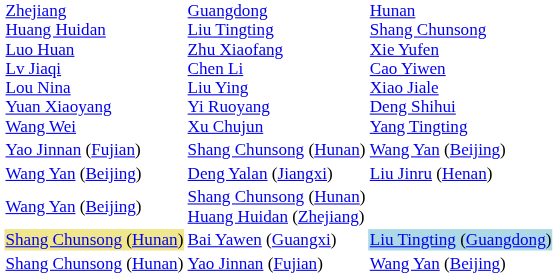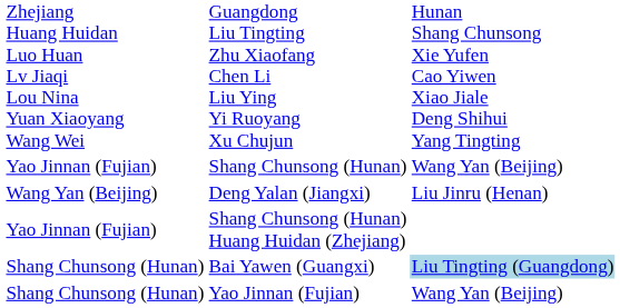 <table>
 <tr>
 <th scope=row style="text-align:left"><br></th>
 <td><a href='#'>Zhejiang</a><br><a href='#'>Huang Huidan</a><br><a href='#'>Luo Huan</a><br><a href='#'>Lv Jiaqi</a><br><a href='#'>Lou Nina</a><br><a href='#'>Yuan Xiaoyang</a><br><a href='#'>Wang Wei</a></td>
 <td><a href='#'>Guangdong</a><br><a href='#'>Liu Tingting</a><br><a href='#'>Zhu Xiaofang</a><br><a href='#'>Chen Li</a><br><a href='#'>Liu Ying</a><br><a href='#'>Yi Ruoyang</a><br><a href='#'>Xu Chujun</a></td>
 <td><a href='#'>Hunan</a><br><a href='#'>Shang Chunsong</a><br><a href='#'>Xie Yufen</a><br><a href='#'>Cao Yiwen</a><br><a href='#'>Xiao Jiale</a><br><a href='#'>Deng Shihui</a><br><a href='#'>Yang Tingting</a></td>
 </tr>
 <tr>
 <th scope=row style="text-align:left"><br></th>
 <td><a href='#'>Yao Jinnan</a> (<a href='#'>Fujian</a>)</td>
 <td><a href='#'>Shang Chunsong</a> (<a href='#'>Hunan</a>)</td>
 <td><a href='#'>Wang Yan</a> (<a href='#'>Beijing</a>)</td>
 </tr>
 <tr>
 <th scope=row style="text-align:left"><br></th>
 <td><a href='#'>Wang Yan</a> (<a href='#'>Beijing</a>)</td>
 <td><a href='#'>Deng Yalan</a> (<a href='#'>Jiangxi</a>)</td>
 <td><a href='#'>Liu Jinru</a> (<a href='#'>Henan</a>)</td>
 </tr>
 <tr>
 <th scope=row style="text-align:left"><br></th>
-<td><a href='#'>Wang Yan</a> (<a href='#'>Beijing</a>)</td>
+<td><a href='#'>Yao Jinnan</a> (<a href='#'>Fujian</a>)</td>
 <td><a href='#'>Shang Chunsong</a> (<a href='#'>Hunan</a>) <br> <a href='#'>Huang Huidan</a> (<a href='#'>Zhejiang</a>)</td>
 <td></td>
 </tr>
 <tr>
 <th scope=row style="text-align:left"><br></th>
-<td style="background: khaki;"><a href='#'>Shang Chunsong</a> (<a href='#'>Hunan</a>)</td>
+<td><a href='#'>Shang Chunsong</a> (<a href='#'>Hunan</a>)</td>
 <td><a href='#'>Bai Yawen</a> (<a href='#'>Guangxi</a>)</td>
 <td style="background: lightblue;"><a href='#'>Liu Tingting</a> (<a href='#'>Guangdong</a>)</td>
 </tr>
 <tr>
 <th scope=row style="text-align:left"><br></th>
 <td><a href='#'>Shang Chunsong</a> (<a href='#'>Hunan</a>)</td>
 <td><a href='#'>Yao Jinnan</a> (<a href='#'>Fujian</a>)</td>
 <td><a href='#'>Wang Yan</a> (<a href='#'>Beijing</a>)</td>
 </tr>
 </table>
